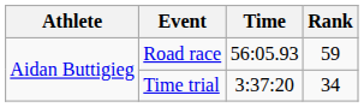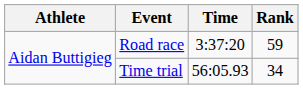 <table class=wikitable style="font-size:90%;">
 <tr>
 <th>Athlete</th>
 <th>Event</th>
 <th>Time</th>
 <th>Rank</th>
 </tr>
 <tr align=center>
 <td align=left rowspan=2><a href='#'>Aidan Buttigieg</a></td>
 <td align=left rowspan=1><a href='#'>Road race</a></td>
-<td>56:05.93</td>
+<td>3:37:20</td>
 <td>59</td>
 </tr>
 <tr align=center>
 <td align=left rowspan=1><a href='#'>Time trial</a></td>
-<td>3:37:20</td>
+<td>56:05.93</td>
 <td>34</td>
 </tr>
 </table>
